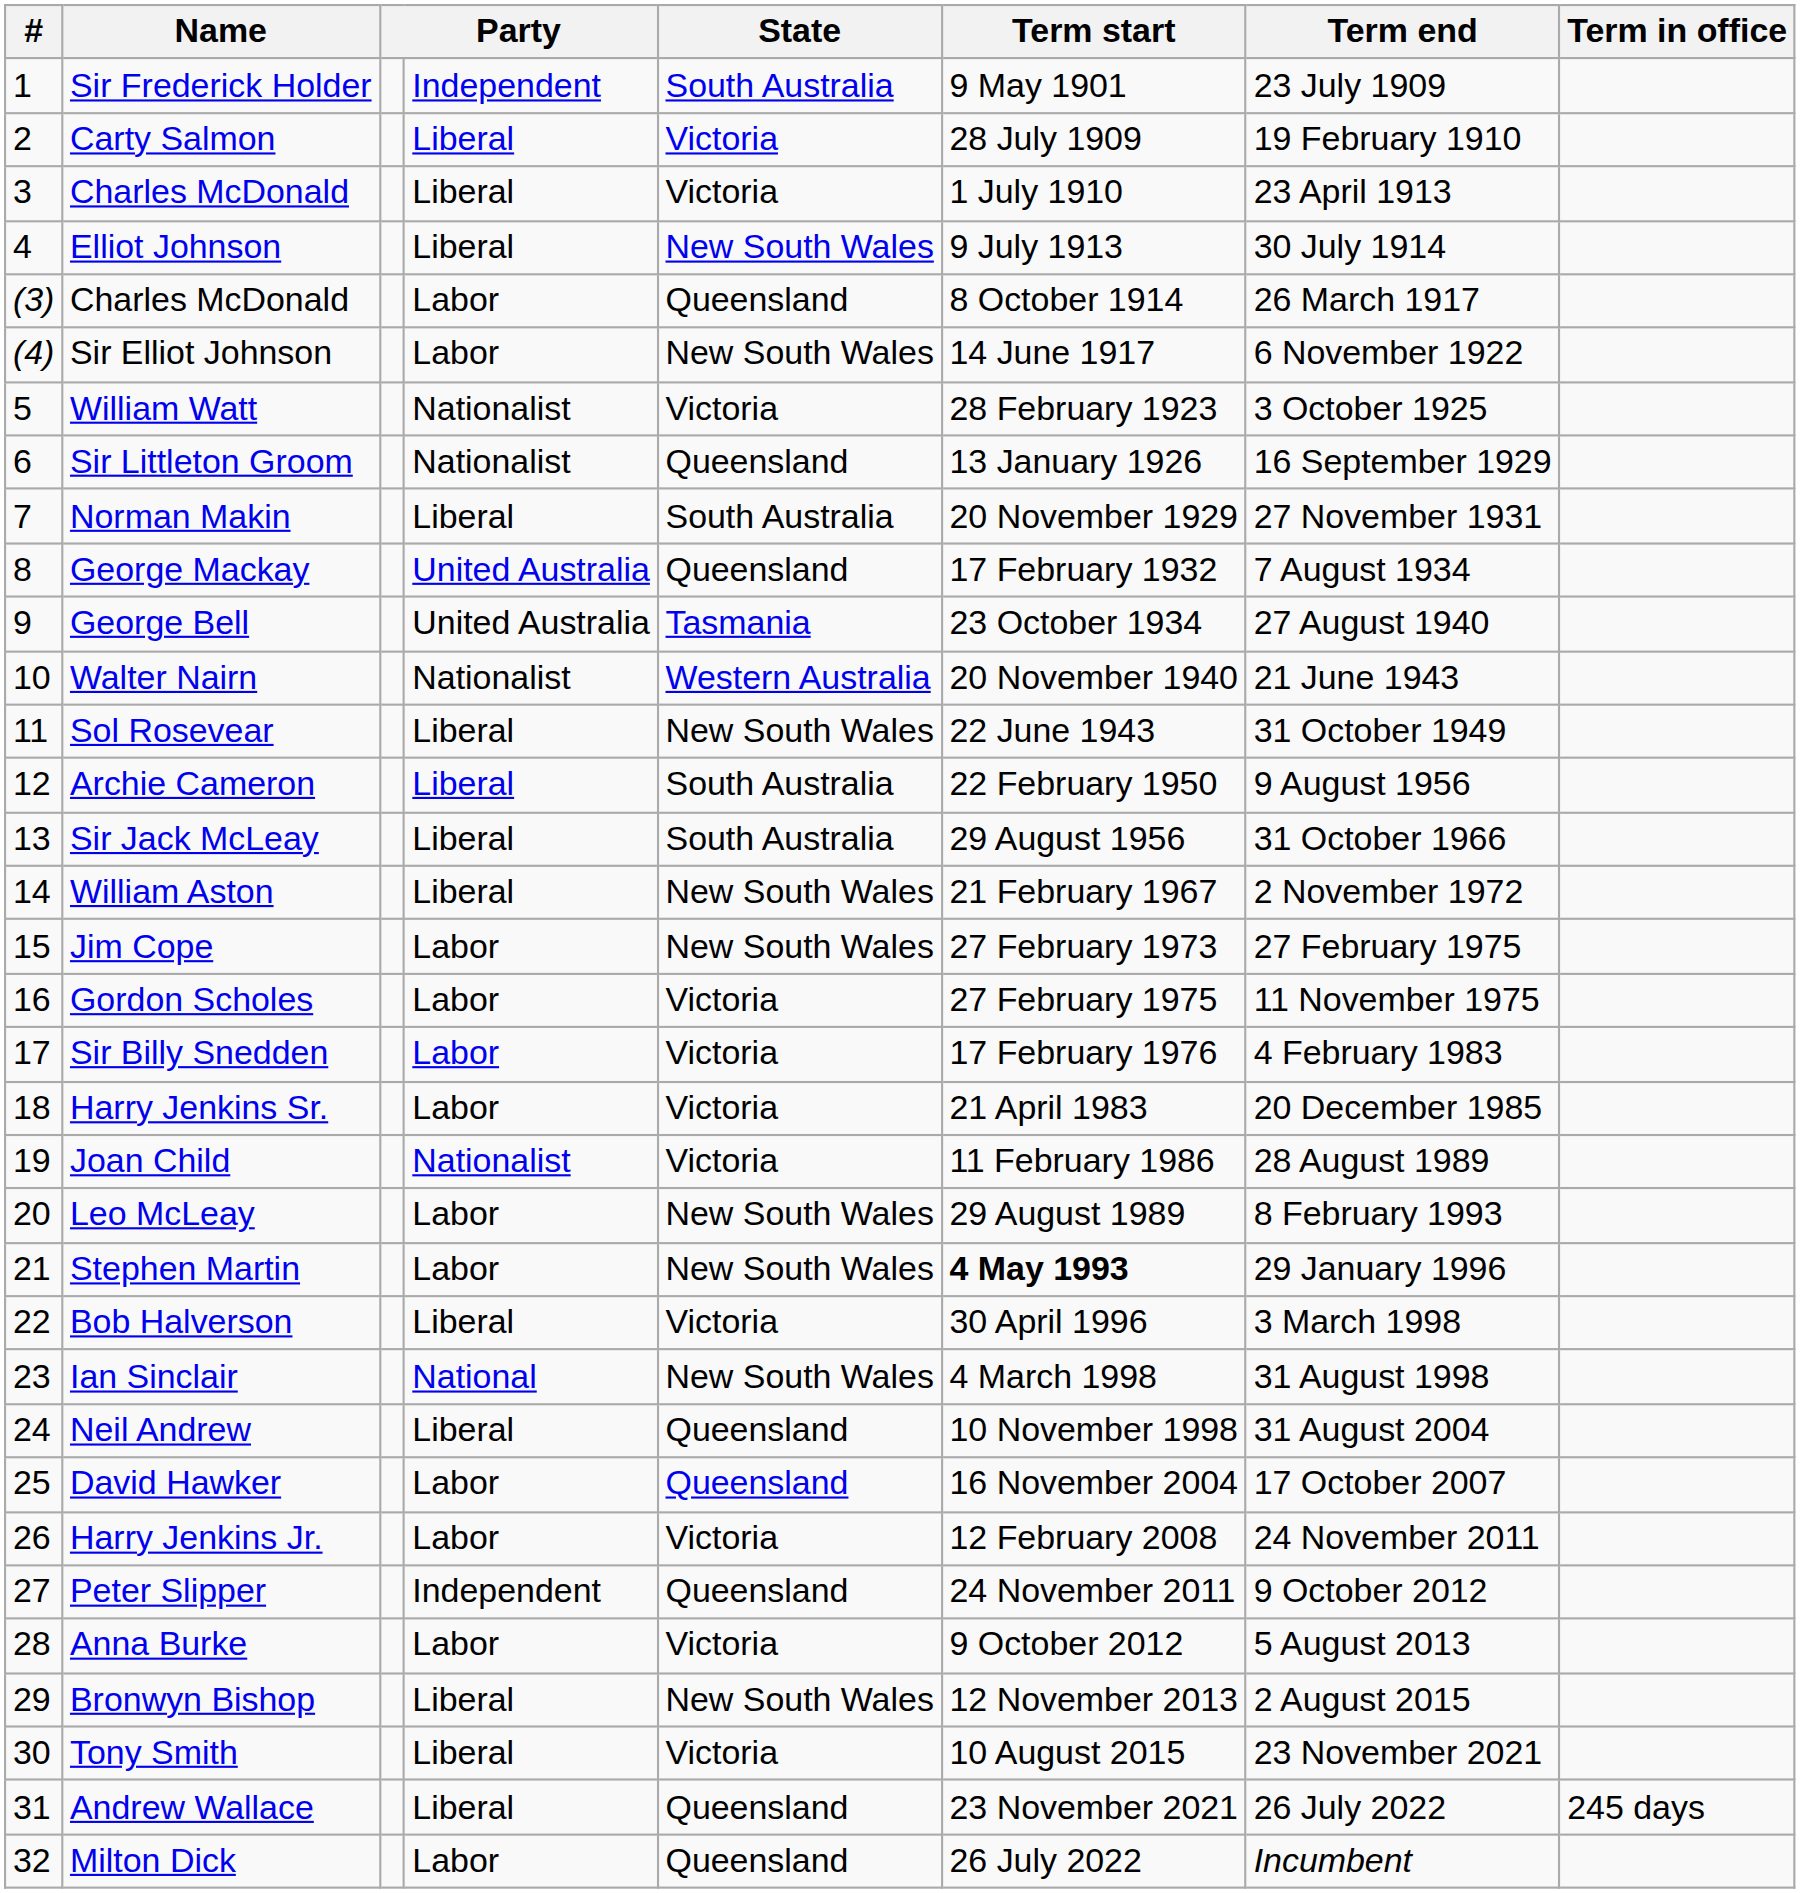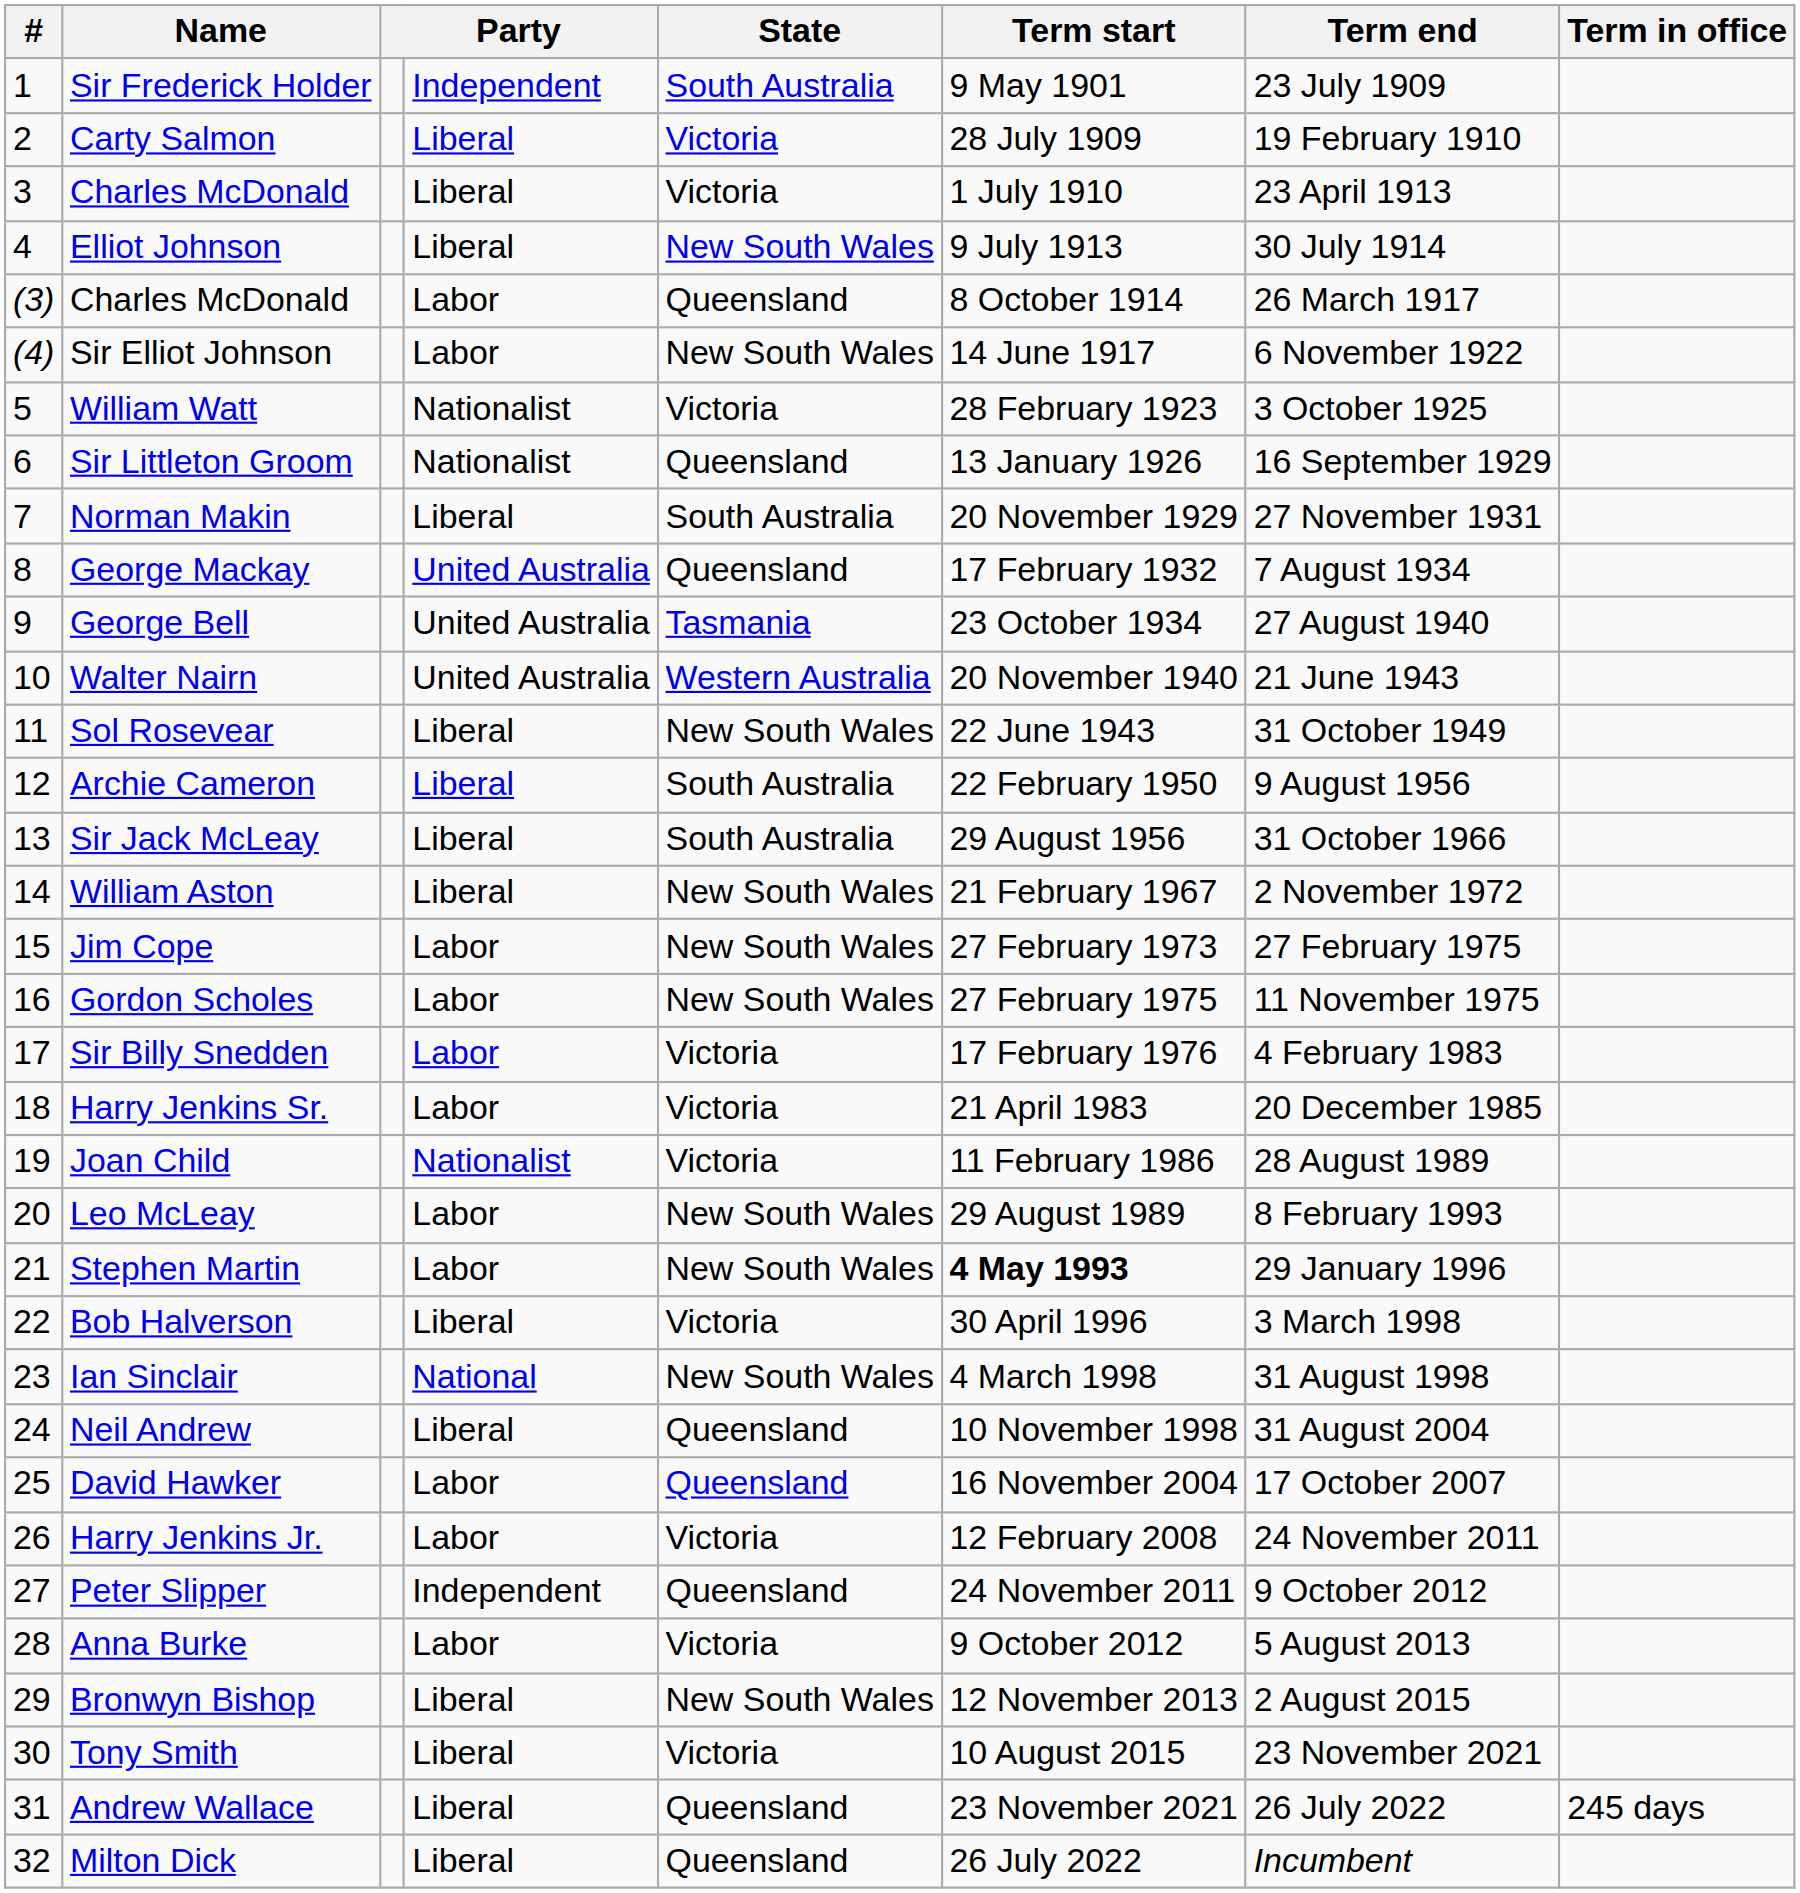 <table class="wikitable sortable">
 <tr>
 <th>#</th>
 <th>Name</th>
 <th colspan=2>Party</th>
 <th>State</th>
 <th>Term start</th>
 <th>Term end</th>
 <th>Term in office</th>
 </tr>
 <tr>
 <td>1</td>
 <td><a href='#'>Sir Frederick Holder</a></td>
 <td> </td>
 <td><a href='#'>Independent</a></td>
 <td><a href='#'>South Australia</a></td>
 <td>9 May 1901</td>
 <td>23 July 1909</td>
 <td></td>
 </tr>
 <tr>
 <td>2</td>
 <td><a href='#'>Carty Salmon</a></td>
 <td> </td>
 <td><a href='#'>Liberal</a></td>
 <td><a href='#'>Victoria</a></td>
 <td>28 July 1909</td>
 <td>19 February 1910</td>
 <td></td>
 </tr>
 <tr>
 <td>3</td>
 <td><a href='#'>Charles McDonald</a></td>
 <td> </td>
 <td>Liberal</td>
 <td>Victoria</td>
 <td>1 July 1910</td>
 <td>23 April 1913</td>
 <td></td>
 </tr>
 <tr>
 <td>4</td>
 <td><a href='#'>Elliot Johnson</a></td>
 <td> </td>
 <td>Liberal</td>
 <td><a href='#'>New South Wales</a></td>
 <td>9 July 1913</td>
 <td>30 July 1914</td>
 <td></td>
 </tr>
 <tr>
 <td><em>(3)</em></td>
 <td>Charles McDonald</td>
 <td> </td>
 <td>Labor</td>
 <td>Queensland</td>
 <td>8 October 1914</td>
 <td>26 March 1917</td>
 <td></td>
 </tr>
 <tr>
 <td><em>(4)</em></td>
 <td>Sir Elliot Johnson</td>
 <td> </td>
 <td>Labor</td>
 <td>New South Wales</td>
 <td>14 June 1917</td>
 <td>6 November 1922</td>
 <td></td>
 </tr>
 <tr>
 <td>5</td>
 <td><a href='#'>William Watt</a></td>
 <td> </td>
 <td>Nationalist</td>
 <td>Victoria</td>
 <td>28 February 1923</td>
 <td>3 October 1925</td>
 <td></td>
 </tr>
 <tr>
 <td>6</td>
 <td><a href='#'>Sir Littleton Groom</a></td>
 <td> </td>
 <td>Nationalist</td>
 <td>Queensland</td>
 <td>13 January 1926</td>
 <td>16 September 1929</td>
 <td></td>
 </tr>
 <tr>
 <td>7</td>
 <td><a href='#'>Norman Makin</a></td>
 <td> </td>
 <td>Liberal</td>
 <td>South Australia</td>
 <td>20 November 1929</td>
 <td>27 November 1931</td>
 <td></td>
 </tr>
 <tr>
 <td>8</td>
 <td><a href='#'>George Mackay</a></td>
 <td> </td>
 <td><a href='#'>United Australia</a></td>
 <td>Queensland</td>
 <td>17 February 1932</td>
 <td>7 August 1934</td>
 <td></td>
 </tr>
 <tr>
 <td>9</td>
 <td><a href='#'>George Bell</a></td>
 <td> </td>
 <td>United Australia</td>
 <td><a href='#'>Tasmania</a></td>
 <td>23 October 1934</td>
 <td>27 August 1940</td>
 <td></td>
 </tr>
 <tr>
 <td>10</td>
 <td><a href='#'>Walter Nairn</a></td>
 <td> </td>
-<td>Nationalist</td>
+<td>United Australia</td>
 <td><a href='#'>Western Australia</a></td>
 <td>20 November 1940</td>
 <td>21 June 1943</td>
 <td></td>
 </tr>
 <tr>
 <td>11</td>
 <td><a href='#'>Sol Rosevear</a></td>
 <td> </td>
 <td>Liberal</td>
 <td>New South Wales</td>
 <td>22 June 1943</td>
 <td>31 October 1949</td>
 <td></td>
 </tr>
 <tr>
 <td>12</td>
 <td><a href='#'>Archie Cameron</a></td>
 <td> </td>
 <td><a href='#'>Liberal</a></td>
 <td>South Australia</td>
 <td>22 February 1950</td>
 <td>9 August 1956</td>
 <td></td>
 </tr>
 <tr>
 <td>13</td>
 <td><a href='#'>Sir Jack McLeay</a></td>
 <td> </td>
 <td>Liberal</td>
 <td>South Australia</td>
 <td>29 August 1956</td>
 <td>31 October 1966</td>
 <td><strong></strong></td>
 </tr>
 <tr>
 <td>14</td>
 <td><a href='#'>William Aston</a></td>
 <td> </td>
 <td>Liberal</td>
 <td>New South Wales</td>
 <td>21 February 1967</td>
 <td>2 November 1972</td>
 <td></td>
 </tr>
 <tr>
 <td>15</td>
 <td><a href='#'>Jim Cope</a></td>
 <td> </td>
 <td>Labor</td>
 <td>New South Wales</td>
 <td>27 February 1973</td>
 <td>27 February 1975</td>
 <td></td>
 </tr>
 <tr>
 <td>16</td>
 <td><a href='#'>Gordon Scholes</a></td>
 <td> </td>
 <td>Labor</td>
-<td>Victoria</td>
+<td>New South Wales</td>
 <td>27 February 1975</td>
 <td>11 November 1975</td>
 <td></td>
 </tr>
 <tr>
 <td>17</td>
 <td><a href='#'>Sir Billy Snedden</a></td>
 <td> </td>
 <td><a href='#'>Labor</a></td>
 <td>Victoria</td>
 <td>17 February 1976</td>
 <td>4 February 1983</td>
 <td></td>
 </tr>
 <tr>
 <td>18</td>
 <td><a href='#'>Harry Jenkins Sr.</a></td>
 <td> </td>
 <td>Labor</td>
 <td>Victoria</td>
 <td>21 April 1983</td>
 <td>20 December 1985</td>
 <td></td>
 </tr>
 <tr>
 <td>19</td>
 <td><a href='#'>Joan Child</a></td>
 <td> </td>
 <td><a href='#'>Nationalist</a></td>
 <td>Victoria</td>
 <td>11 February 1986</td>
 <td>28 August 1989</td>
 <td></td>
 </tr>
 <tr>
 <td>20</td>
 <td><a href='#'>Leo McLeay</a></td>
 <td> </td>
 <td>Labor</td>
 <td>New South Wales</td>
 <td>29 August 1989</td>
 <td>8 February 1993</td>
 <td></td>
 </tr>
 <tr>
 <td>21</td>
 <td><a href='#'>Stephen Martin</a></td>
 <td> </td>
 <td>Labor</td>
 <td>New South Wales</td>
 <td><strong>4 May 1993</strong></td>
 <td>29 January 1996</td>
 <td></td>
 </tr>
 <tr>
 <td>22</td>
 <td><a href='#'>Bob Halverson</a></td>
 <td> </td>
 <td>Liberal</td>
 <td>Victoria</td>
 <td>30 April 1996</td>
 <td>3 March 1998</td>
 <td></td>
 </tr>
 <tr>
 <td>23</td>
 <td><a href='#'>Ian Sinclair</a></td>
 <td> </td>
 <td><a href='#'>National</a></td>
 <td>New South Wales</td>
 <td>4 March 1998</td>
 <td>31 August 1998</td>
 <td></td>
 </tr>
 <tr>
 <td>24</td>
 <td><a href='#'>Neil Andrew</a></td>
 <td> </td>
 <td>Liberal</td>
 <td>Queensland</td>
 <td>10 November 1998</td>
 <td>31 August 2004</td>
 <td></td>
 </tr>
 <tr>
 <td>25</td>
 <td><a href='#'>David Hawker</a></td>
 <td> </td>
 <td>Labor</td>
 <td><a href='#'>Queensland</a></td>
 <td>16 November 2004</td>
 <td>17 October 2007</td>
 <td></td>
 </tr>
 <tr>
 <td>26</td>
 <td><a href='#'>Harry Jenkins Jr.</a></td>
 <td> </td>
 <td>Labor</td>
 <td>Victoria</td>
 <td>12 February 2008</td>
 <td>24 November 2011</td>
 <td></td>
 </tr>
 <tr>
 <td>27</td>
 <td><a href='#'>Peter Slipper</a></td>
 <td> </td>
 <td>Independent</td>
 <td>Queensland</td>
 <td>24 November 2011</td>
 <td>9 October 2012</td>
 <td></td>
 </tr>
 <tr>
 <td>28</td>
 <td><a href='#'>Anna Burke</a></td>
 <td> </td>
 <td>Labor</td>
 <td>Victoria</td>
 <td>9 October 2012</td>
 <td>5 August 2013</td>
 <td></td>
 </tr>
 <tr>
 <td>29</td>
 <td><a href='#'>Bronwyn Bishop</a></td>
 <td> </td>
 <td>Liberal</td>
 <td>New South Wales</td>
 <td>12 November 2013</td>
 <td>2 August 2015</td>
 <td></td>
 </tr>
 <tr>
 <td>30</td>
 <td><a href='#'>Tony Smith</a></td>
 <td> </td>
 <td>Liberal</td>
 <td>Victoria</td>
 <td>10 August 2015</td>
 <td>23 November 2021</td>
 <td></td>
 </tr>
 <tr>
 <td>31</td>
 <td><a href='#'>Andrew Wallace</a></td>
 <td> </td>
 <td>Liberal</td>
 <td>Queensland</td>
 <td>23 November 2021</td>
 <td>26 July 2022</td>
 <td>245 days</td>
 </tr>
 <tr>
 <td>32</td>
 <td><a href='#'>Milton Dick</a></td>
 <td> </td>
-<td>Labor</td>
+<td>Liberal</td>
 <td>Queensland</td>
 <td>26 July 2022</td>
 <td><em>Incumbent</em></td>
 <td></td>
 </tr>
 </table>
